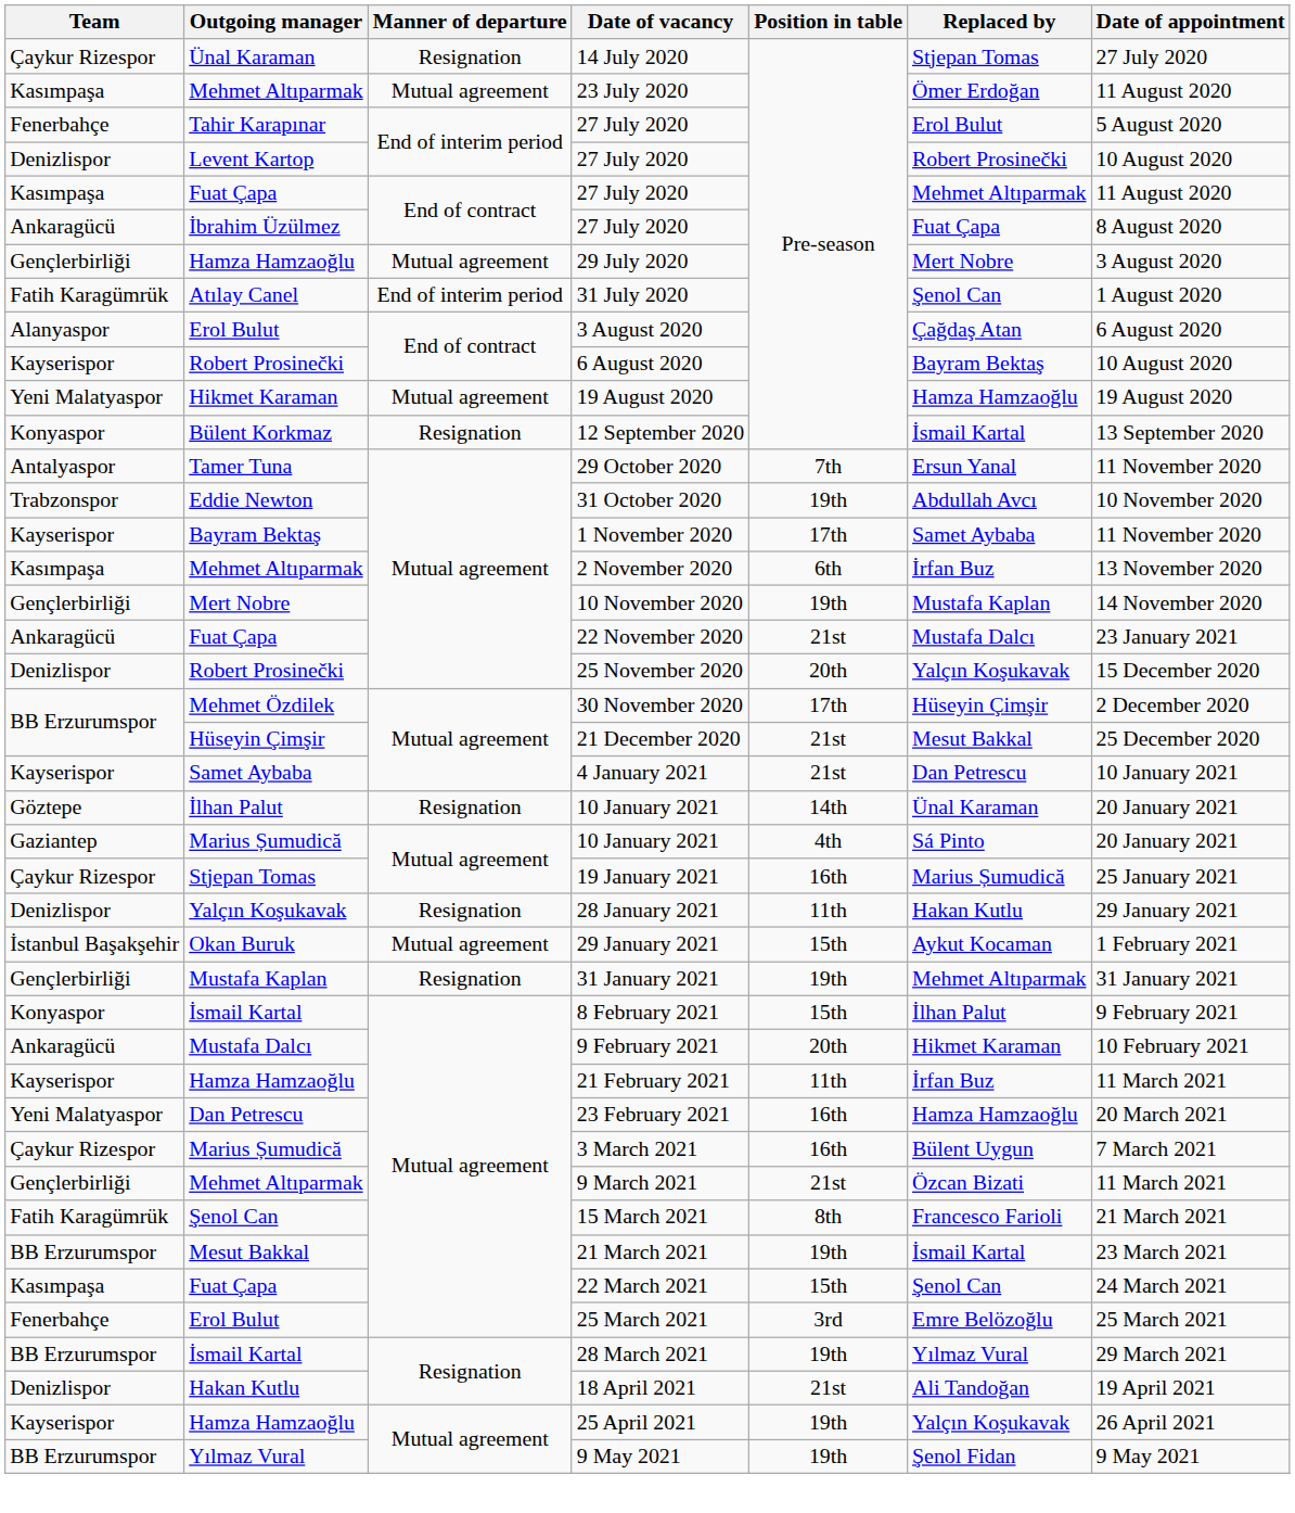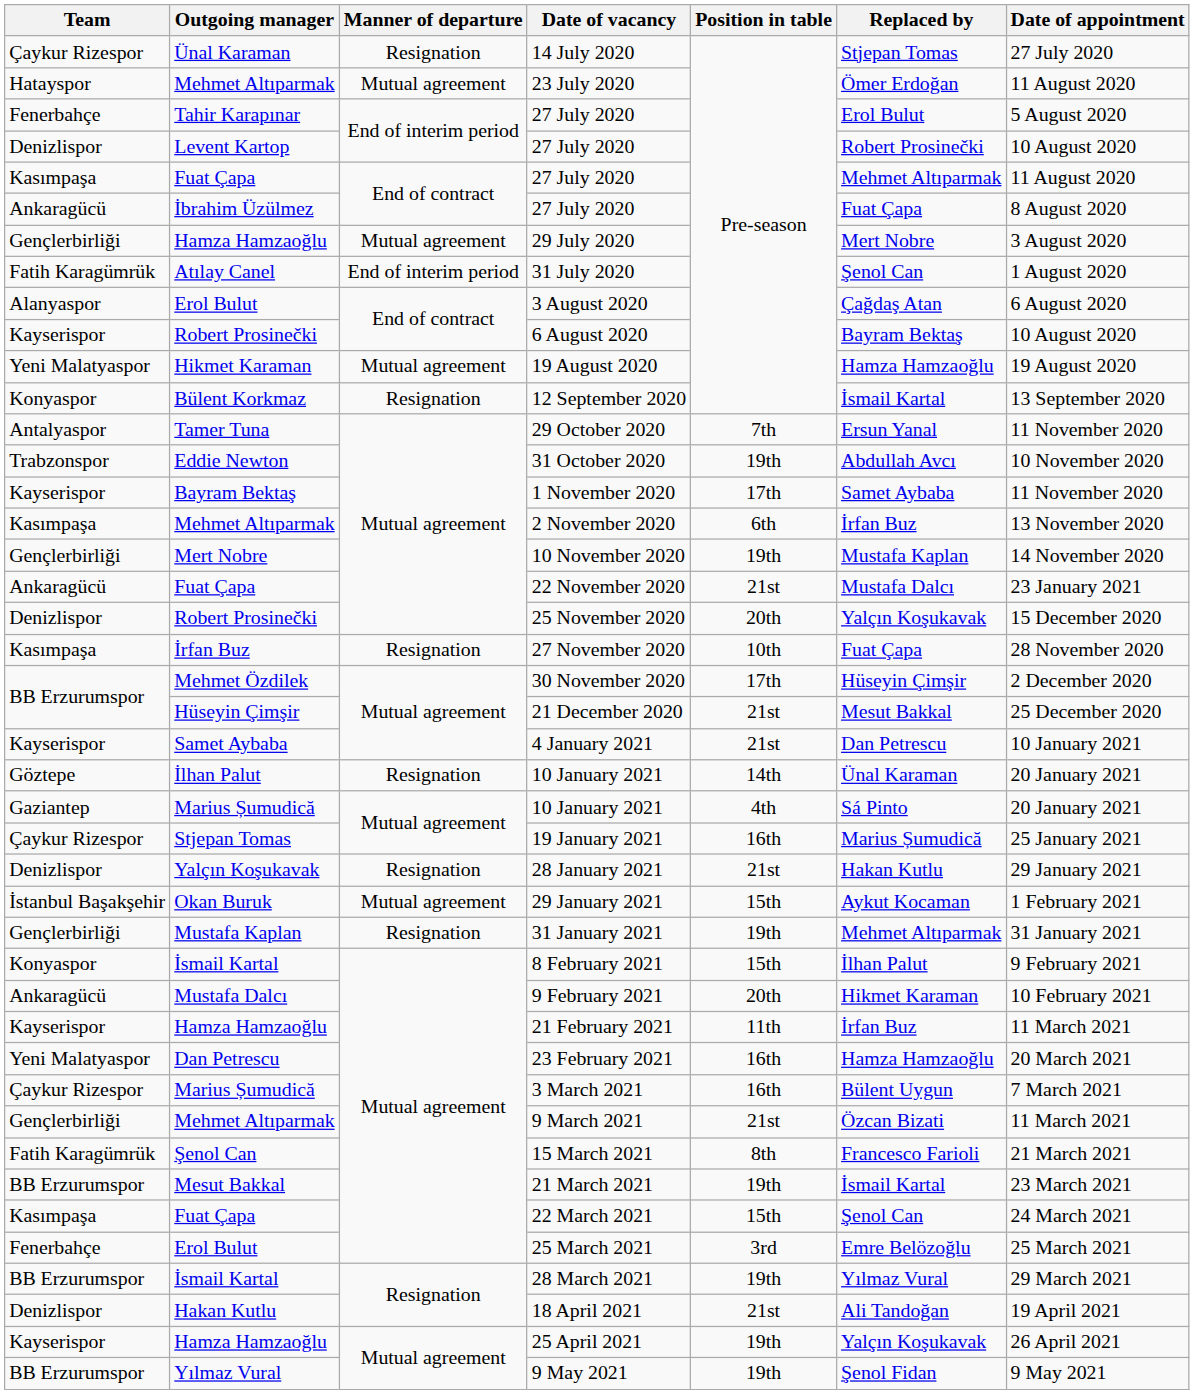 <table class="wikitable">
 <tr>
 <th>Team</th>
 <th>Outgoing manager</th>
 <th>Manner of departure</th>
 <th>Date of vacancy</th>
 <th>Position in table</th>
 <th>Replaced by</th>
 <th>Date of appointment</th>
 </tr>
 <tr>
 <td>Çaykur Rizespor</td>
 <td> <a href='#'>Ünal Karaman</a></td>
 <td align=center>Resignation</td>
 <td>14 July 2020</td>
 <td align=center rowspan=12>Pre-season</td>
 <td> <a href='#'>Stjepan Tomas</a></td>
 <td>27 July 2020</td>
 </tr>
 <tr>
-<td>Kasımpaşa</td>
+<td>Hatayspor</td>
 <td> <a href='#'>Mehmet Altıparmak</a></td>
 <td align=center>Mutual agreement</td>
 <td>23 July 2020</td>
 <td> <a href='#'>Ömer Erdoğan</a></td>
 <td>11 August 2020</td>
 </tr>
 <tr>
 <td>Fenerbahçe</td>
 <td> <a href='#'>Tahir Karapınar</a></td>
 <td align=center rowspan=2>End of interim period</td>
 <td>27 July 2020</td>
 <td> <a href='#'>Erol Bulut</a></td>
 <td>5 August 2020</td>
 </tr>
 <tr>
 <td>Denizlispor</td>
 <td> <a href='#'>Levent Kartop</a></td>
 <td>27 July 2020</td>
 <td> <a href='#'>Robert Prosinečki</a></td>
 <td>10 August 2020</td>
 </tr>
 <tr>
 <td>Kasımpaşa</td>
 <td> <a href='#'>Fuat Çapa</a></td>
 <td align=center rowspan=2>End of contract</td>
 <td>27 July 2020</td>
 <td> <a href='#'>Mehmet Altıparmak</a></td>
 <td>11 August 2020</td>
 </tr>
 <tr>
 <td>Ankaragücü</td>
 <td> <a href='#'>İbrahim Üzülmez</a></td>
 <td>27 July 2020</td>
 <td> <a href='#'>Fuat Çapa</a></td>
 <td>8 August 2020</td>
 </tr>
 <tr>
 <td>Gençlerbirliği</td>
 <td> <a href='#'>Hamza Hamzaoğlu</a></td>
 <td align=center>Mutual agreement</td>
 <td>29 July 2020</td>
 <td> <a href='#'>Mert Nobre</a></td>
 <td>3 August 2020</td>
 </tr>
 <tr>
 <td>Fatih Karagümrük</td>
 <td> <a href='#'>Atılay Canel</a></td>
 <td align=center>End of interim period</td>
 <td>31 July 2020</td>
 <td> <a href='#'>Şenol Can</a></td>
 <td>1 August 2020</td>
 </tr>
 <tr>
 <td>Alanyaspor</td>
 <td> <a href='#'>Erol Bulut</a></td>
 <td align=center rowspan=2>End of contract</td>
 <td>3 August 2020</td>
 <td> <a href='#'>Çağdaş Atan</a></td>
 <td>6 August 2020</td>
 </tr>
 <tr>
 <td>Kayserispor</td>
 <td> <a href='#'>Robert Prosinečki</a></td>
 <td>6 August 2020</td>
 <td> <a href='#'>Bayram Bektaş</a></td>
 <td>10 August 2020</td>
 </tr>
 <tr>
 <td>Yeni Malatyaspor</td>
 <td> <a href='#'>Hikmet Karaman</a></td>
 <td align=center>Mutual agreement</td>
 <td>19 August 2020</td>
 <td> <a href='#'>Hamza Hamzaoğlu</a></td>
 <td>19 August 2020</td>
 </tr>
 <tr>
 <td>Konyaspor</td>
 <td> <a href='#'>Bülent Korkmaz</a></td>
 <td align=center>Resignation</td>
 <td>12 September 2020</td>
 <td> <a href='#'>İsmail Kartal</a></td>
 <td>13 September 2020</td>
 </tr>
 <tr>
 <td>Antalyaspor</td>
 <td> <a href='#'>Tamer Tuna</a></td>
 <td align=center rowspan=7>Mutual agreement</td>
 <td>29 October 2020</td>
 <td align=center>7th</td>
 <td> <a href='#'>Ersun Yanal</a></td>
 <td>11 November 2020</td>
 </tr>
 <tr>
 <td>Trabzonspor</td>
 <td> <a href='#'>Eddie Newton</a></td>
 <td>31 October 2020</td>
 <td align=center>19th</td>
 <td> <a href='#'>Abdullah Avcı</a></td>
 <td>10 November 2020</td>
 </tr>
 <tr>
 <td>Kayserispor</td>
 <td> <a href='#'>Bayram Bektaş</a></td>
 <td>1 November 2020</td>
 <td align=center>17th</td>
 <td> <a href='#'>Samet Aybaba</a></td>
 <td>11 November 2020</td>
 </tr>
 <tr>
 <td>Kasımpaşa</td>
 <td> <a href='#'>Mehmet Altıparmak</a></td>
 <td>2 November 2020</td>
 <td align=center>6th</td>
 <td> <a href='#'>İrfan Buz</a></td>
 <td>13 November 2020</td>
 </tr>
 <tr>
 <td>Gençlerbirliği</td>
 <td> <a href='#'>Mert Nobre</a></td>
 <td>10 November 2020</td>
 <td align=center>19th</td>
 <td> <a href='#'>Mustafa Kaplan</a></td>
 <td>14 November 2020</td>
 </tr>
 <tr>
 <td>Ankaragücü</td>
 <td> <a href='#'>Fuat Çapa</a></td>
 <td>22 November 2020</td>
 <td align=center>21st</td>
 <td> <a href='#'>Mustafa Dalcı</a></td>
 <td>23 January 2021</td>
 </tr>
 <tr>
 <td>Denizlispor</td>
 <td> <a href='#'>Robert Prosinečki</a></td>
 <td>25 November 2020</td>
 <td align=center>20th</td>
 <td> <a href='#'>Yalçın Koşukavak</a></td>
 <td>15 December 2020</td>
 </tr>
 <tr>
+<td>Kasımpaşa</td>
+<td> <a href='#'>İrfan Buz</a></td>
+<td align=center rowspan=1>Resignation</td>
+<td>27 November 2020</td>
+<td align=center>10th</td>
+<td> <a href='#'>Fuat Çapa</a></td>
+<td>28 November 2020</td>
+</tr>
+<tr>
 <td rowspan=2>BB Erzurumspor</td>
 <td> <a href='#'>Mehmet Özdilek</a></td>
 <td align=center rowspan=3>Mutual agreement</td>
 <td>30 November 2020</td>
 <td align=center>17th</td>
 <td> <a href='#'>Hüseyin Çimşir</a></td>
 <td>2 December 2020</td>
 </tr>
 <tr>
 <td> <a href='#'>Hüseyin Çimşir</a></td>
 <td>21 December 2020</td>
 <td align=center>21st</td>
 <td> <a href='#'>Mesut Bakkal</a></td>
 <td>25 December 2020</td>
 </tr>
 <tr>
 <td>Kayserispor</td>
 <td> <a href='#'>Samet Aybaba</a></td>
 <td>4 January 2021</td>
 <td align=center>21st</td>
 <td> <a href='#'>Dan Petrescu</a></td>
 <td>10 January 2021</td>
 </tr>
 <tr>
 <td>Göztepe</td>
 <td> <a href='#'>İlhan Palut</a></td>
 <td align=center rowspan=1>Resignation</td>
 <td>10 January 2021</td>
 <td align=center>14th</td>
 <td> <a href='#'>Ünal Karaman</a></td>
 <td>20 January 2021</td>
 </tr>
 <tr>
 <td>Gaziantep</td>
 <td> <a href='#'>Marius Șumudică</a></td>
 <td align=center rowspan=2>Mutual agreement</td>
 <td>10 January 2021</td>
 <td align=center>4th</td>
 <td> <a href='#'>Sá Pinto</a></td>
 <td>20 January 2021</td>
 </tr>
 <tr>
 <td>Çaykur Rizespor</td>
 <td> <a href='#'>Stjepan Tomas</a></td>
 <td>19 January 2021</td>
 <td align=center>16th</td>
 <td> <a href='#'>Marius Șumudică</a></td>
 <td>25 January 2021</td>
 </tr>
 <tr>
 <td>Denizlispor</td>
 <td> <a href='#'>Yalçın Koşukavak</a></td>
 <td align=center rowspan=1>Resignation</td>
 <td>28 January 2021</td>
-<td align=center>11th</td>
+<td align=center>21st</td>
 <td> <a href='#'>Hakan Kutlu</a></td>
 <td>29 January 2021</td>
 </tr>
 <tr>
 <td>İstanbul Başakşehir</td>
 <td> <a href='#'>Okan Buruk</a></td>
 <td align=center rowspan=1>Mutual agreement</td>
 <td>29 January 2021</td>
 <td align=center>15th</td>
 <td> <a href='#'>Aykut Kocaman</a></td>
 <td>1 February 2021</td>
 </tr>
 <tr>
 <td>Gençlerbirliği</td>
 <td> <a href='#'>Mustafa Kaplan</a></td>
 <td align=center rowspan=1>Resignation</td>
 <td>31 January 2021</td>
 <td align=center>19th</td>
 <td> <a href='#'>Mehmet Altıparmak</a></td>
 <td>31 January 2021</td>
 </tr>
 <tr>
 <td>Konyaspor</td>
 <td> <a href='#'>İsmail Kartal</a></td>
 <td align=center rowspan=10>Mutual agreement</td>
 <td>8 February 2021</td>
 <td align=center>15th</td>
 <td> <a href='#'>İlhan Palut</a></td>
 <td>9 February 2021</td>
 </tr>
 <tr>
 <td>Ankaragücü</td>
 <td> <a href='#'>Mustafa Dalcı</a></td>
 <td>9 February 2021</td>
 <td align=center>20th</td>
 <td> <a href='#'>Hikmet Karaman</a></td>
 <td>10 February 2021</td>
 </tr>
 <tr>
 <td>Kayserispor</td>
 <td> <a href='#'>Hamza Hamzaoğlu</a></td>
 <td>21 February 2021</td>
 <td align=center>11th</td>
 <td> <a href='#'>İrfan Buz</a></td>
 <td>11 March 2021</td>
 </tr>
 <tr>
 <td>Yeni Malatyaspor</td>
 <td> <a href='#'>Dan Petrescu</a></td>
 <td>23 February 2021</td>
 <td align=center>16th</td>
 <td> <a href='#'>Hamza Hamzaoğlu</a></td>
 <td>20 March 2021</td>
 </tr>
 <tr>
 <td>Çaykur Rizespor</td>
 <td> <a href='#'>Marius Șumudică</a></td>
 <td>3 March 2021</td>
 <td align=center>16th</td>
 <td> <a href='#'>Bülent Uygun</a></td>
 <td>7 March 2021</td>
 </tr>
 <tr>
 <td>Gençlerbirliği</td>
 <td> <a href='#'>Mehmet Altıparmak</a></td>
 <td>9 March 2021</td>
 <td align=center>21st</td>
 <td> <a href='#'>Özcan Bizati</a></td>
 <td>11 March 2021</td>
 </tr>
 <tr>
 <td>Fatih Karagümrük</td>
 <td> <a href='#'>Şenol Can</a></td>
 <td>15 March 2021</td>
 <td align=center>8th</td>
 <td> <a href='#'>Francesco Farioli</a></td>
 <td>21 March 2021</td>
 </tr>
 <tr>
 <td>BB Erzurumspor</td>
 <td> <a href='#'>Mesut Bakkal</a></td>
 <td>21 March 2021</td>
 <td align=center>19th</td>
 <td> <a href='#'>İsmail Kartal</a></td>
 <td>23 March 2021</td>
 </tr>
 <tr>
 <td>Kasımpaşa</td>
 <td> <a href='#'>Fuat Çapa</a></td>
 <td>22 March 2021</td>
 <td align=center>15th</td>
 <td> <a href='#'>Şenol Can</a></td>
 <td>24 March 2021</td>
 </tr>
 <tr>
 <td>Fenerbahçe</td>
 <td> <a href='#'>Erol Bulut</a></td>
 <td>25 March 2021</td>
 <td align=center>3rd</td>
 <td> <a href='#'>Emre Belözoğlu</a></td>
 <td>25 March 2021</td>
 </tr>
 <tr>
 <td>BB Erzurumspor</td>
 <td> <a href='#'>İsmail Kartal</a></td>
 <td align=center rowspan=2>Resignation</td>
 <td>28 March 2021</td>
 <td align=center>19th</td>
 <td> <a href='#'>Yılmaz Vural</a></td>
 <td>29 March 2021</td>
 </tr>
 <tr>
 <td>Denizlispor</td>
 <td> <a href='#'>Hakan Kutlu</a></td>
 <td>18 April 2021</td>
 <td align=center>21st</td>
 <td> <a href='#'>Ali Tandoğan</a></td>
 <td>19 April 2021</td>
 </tr>
 <tr>
 <td>Kayserispor</td>
 <td> <a href='#'>Hamza Hamzaoğlu</a></td>
 <td align=center rowspan=2>Mutual agreement</td>
 <td>25 April 2021</td>
 <td align=center>19th</td>
 <td> <a href='#'>Yalçın Koşukavak</a></td>
 <td>26 April 2021</td>
 </tr>
 <tr>
 <td>BB Erzurumspor</td>
 <td> <a href='#'>Yılmaz Vural</a></td>
 <td>9 May 2021</td>
 <td align=center>19th</td>
 <td> <a href='#'>Şenol Fidan</a></td>
 <td>9 May 2021</td>
 </tr>
 <tr>
 </tr>
 </table>
